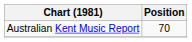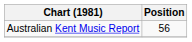 <table class="wikitable sortable plainrowheaders">
 <tr>
 <th scope="col">Chart (1981)</th>
 <th scope="col">Position</th>
 </tr>
 <tr>
 <td>Australian <a href='#'>Kent Music Report</a></td>
-<td style="text-align:center;">70</td>
+<td style="text-align:center;">56</td>
 </tr>
 <tr>
 </tr>
 </table>
